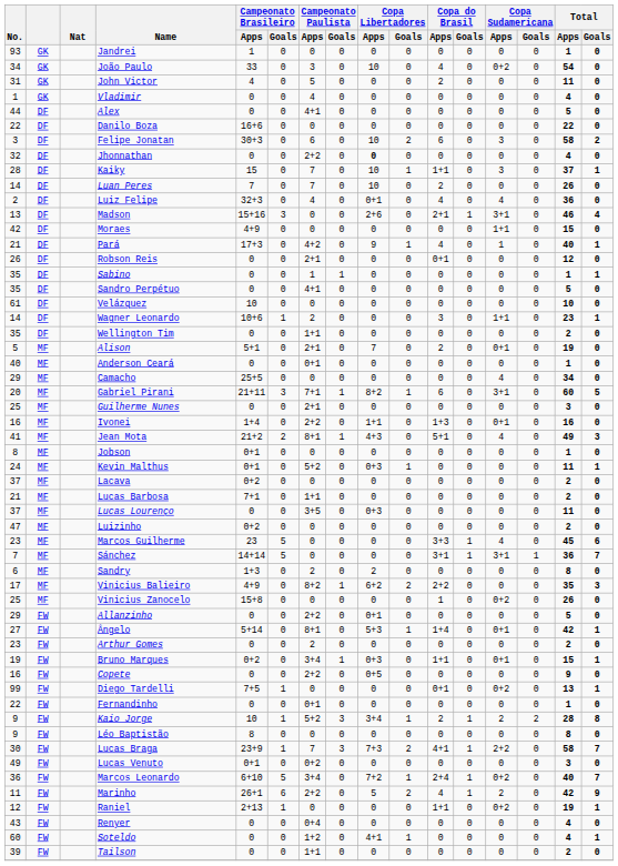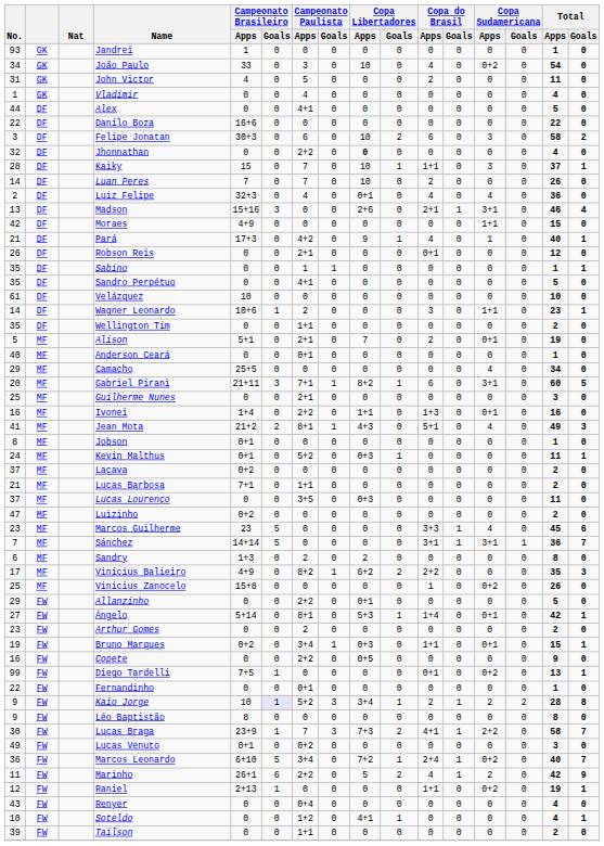 <table class="wikitable sortable" style="text-align:center">
 <tr>
 <th rowspan="2" width="20" valign="bottom">No.</th>
 <th rowspan="2" width="45" valign="bottom"></th>
 <th rowspan="2" width="45" valign="bottom">Nat</th>
 <th rowspan="2" width="200" valign="bottom">Name</th>
 <th colspan="2" width="85"><a href='#'>Campeonato Brasileiro</a></th>
 <th colspan="2" width="85"><a href='#'>Campeonato Paulista</a></th>
 <th colspan="2" width="85"><a href='#'>Copa Libertadores</a></th>
 <th colspan="2" width="85"><a href='#'>Copa do Brasil</a></th>
 <th colspan="2" width="85"><a href='#'>Copa Sudamericana</a></th>
 <th colspan="2" width="85">Total</th>
 </tr>
 <tr>
 <th>Apps</th>
 <th>Goals</th>
 <th>Apps</th>
 <th>Goals</th>
 <th>Apps</th>
 <th>Goals</th>
 <th>Apps</th>
 <th>Goals</th>
 <th>Apps</th>
 <th>Goals</th>
 <th>Apps</th>
 <th>Goals</th>
 </tr>
 <tr>
 <td>93</td>
 <td><a href='#'>GK</a></td>
 <td></td>
 <td align=left><a href='#'>Jandrei</a></td>
 <td>1</td>
 <td>0</td>
 <td>0</td>
 <td>0</td>
 <td>0</td>
 <td>0</td>
 <td>0</td>
 <td>0</td>
 <td>0</td>
 <td>0</td>
 <td><strong>1</strong></td>
 <td><strong>0</strong></td>
 </tr>
 <tr>
 <td>34</td>
 <td><a href='#'>GK</a></td>
 <td></td>
 <td align=left><a href='#'>João Paulo</a></td>
 <td>33</td>
 <td>0</td>
 <td>3</td>
 <td>0</td>
 <td>10</td>
 <td>0</td>
 <td>4</td>
 <td>0</td>
 <td>0+2</td>
 <td>0</td>
 <td><strong>54</strong></td>
 <td><strong>0</strong></td>
 </tr>
 <tr>
 <td>31</td>
 <td><a href='#'>GK</a></td>
 <td></td>
 <td align=left><a href='#'>John Victor</a></td>
 <td>4</td>
 <td>0</td>
 <td>5</td>
 <td>0</td>
 <td>0</td>
 <td>0</td>
 <td>2</td>
 <td>0</td>
 <td>0</td>
 <td>0</td>
 <td><strong>11</strong></td>
 <td><strong>0</strong></td>
 </tr>
 <tr>
 <td>1</td>
 <td><a href='#'>GK</a></td>
 <td></td>
 <td align=left><em><a href='#'>Vladimir</a></em></td>
 <td>0</td>
 <td>0</td>
 <td>4</td>
 <td>0</td>
 <td>0</td>
 <td>0</td>
 <td>0</td>
 <td>0</td>
 <td>0</td>
 <td>0</td>
 <td><strong>4</strong></td>
 <td><strong>0</strong></td>
 </tr>
 <tr>
 <td>44</td>
 <td><a href='#'>DF</a></td>
 <td></td>
 <td align=left><em><a href='#'>Alex</a></em></td>
 <td>0</td>
 <td>0</td>
 <td>4+1</td>
 <td>0</td>
 <td>0</td>
 <td>0</td>
 <td>0</td>
 <td>0</td>
 <td>0</td>
 <td>0</td>
 <td><strong>5</strong></td>
 <td><strong>0</strong></td>
 </tr>
 <tr>
 <td>22</td>
 <td><a href='#'>DF</a></td>
 <td></td>
 <td align=left><a href='#'>Danilo Boza</a></td>
 <td>16+6</td>
 <td>0</td>
 <td>0</td>
 <td>0</td>
 <td>0</td>
 <td>0</td>
 <td>0</td>
 <td>0</td>
 <td>0</td>
 <td>0</td>
 <td><strong>22</strong></td>
 <td><strong>0</strong></td>
 </tr>
 <tr>
 <td>3</td>
 <td><a href='#'>DF</a></td>
 <td></td>
 <td align=left><a href='#'>Felipe Jonatan</a></td>
 <td>30+3</td>
 <td>0</td>
 <td>6</td>
 <td>0</td>
 <td>10</td>
 <td>2</td>
 <td>6</td>
 <td>0</td>
 <td>3</td>
 <td>0</td>
 <td><strong>58</strong></td>
 <td><strong>2</strong></td>
 </tr>
 <tr>
 <td>32</td>
 <td><a href='#'>DF</a></td>
 <td></td>
 <td align=left><a href='#'>Jhonnathan</a></td>
 <td>0</td>
 <td>0</td>
 <td>2+2</td>
 <td>0</td>
 <td><strong>0</strong></td>
 <td>0</td>
 <td>0</td>
 <td>0</td>
 <td>0</td>
 <td>0</td>
 <td><strong>4</strong></td>
 <td><strong>0</strong></td>
 </tr>
 <tr>
 <td>28</td>
 <td><a href='#'>DF</a></td>
 <td></td>
 <td align=left><a href='#'>Kaiky</a></td>
 <td>15</td>
 <td>0</td>
 <td>7</td>
 <td>0</td>
 <td>10</td>
 <td>1</td>
 <td>1+1</td>
 <td>0</td>
 <td>3</td>
 <td>0</td>
 <td><strong>37</strong></td>
 <td><strong>1</strong></td>
 </tr>
 <tr>
 <td>14</td>
 <td><a href='#'>DF</a></td>
 <td></td>
 <td align=left><em><a href='#'>Luan Peres</a></em></td>
 <td>7</td>
 <td>0</td>
 <td>7</td>
 <td>0</td>
 <td>10</td>
 <td>0</td>
 <td>2</td>
 <td>0</td>
 <td>0</td>
 <td>0</td>
 <td><strong>26</strong></td>
 <td><strong>0</strong></td>
 </tr>
 <tr>
 <td>2</td>
 <td><a href='#'>DF</a></td>
 <td></td>
 <td align=left><a href='#'>Luiz Felipe</a></td>
 <td>32+3</td>
 <td>0</td>
 <td>4</td>
 <td>0</td>
 <td>0+1</td>
 <td>0</td>
 <td>4</td>
 <td>0</td>
 <td>4</td>
 <td>0</td>
 <td><strong>36</strong></td>
 <td><strong>0</strong></td>
 </tr>
 <tr>
 <td>13</td>
 <td><a href='#'>DF</a></td>
 <td></td>
 <td align=left><a href='#'>Madson</a></td>
 <td>15+16</td>
 <td>3</td>
 <td>0</td>
 <td>0</td>
 <td>2+6</td>
 <td>0</td>
 <td>2+1</td>
 <td>1</td>
 <td>3+1</td>
 <td>0</td>
 <td><strong>46</strong></td>
 <td><strong>4</strong></td>
 </tr>
 <tr>
 <td>42</td>
 <td><a href='#'>DF</a></td>
 <td></td>
 <td align=left><a href='#'>Moraes</a></td>
 <td>4+9</td>
 <td>0</td>
 <td>0</td>
 <td>0</td>
 <td>0</td>
 <td>0</td>
 <td>0</td>
 <td>0</td>
 <td>1+1</td>
 <td>0</td>
 <td><strong>15</strong></td>
 <td><strong>0</strong></td>
 </tr>
 <tr>
 <td>21</td>
 <td><a href='#'>DF</a></td>
 <td></td>
 <td align=left><a href='#'>Pará</a></td>
 <td>17+3</td>
 <td>0</td>
 <td>4+2</td>
 <td>0</td>
 <td>9</td>
 <td>1</td>
 <td>4</td>
 <td>0</td>
 <td>1</td>
 <td>0</td>
 <td><strong>40</strong></td>
 <td><strong>1</strong></td>
 </tr>
 <tr>
 <td>26</td>
 <td><a href='#'>DF</a></td>
 <td></td>
 <td align=left><a href='#'>Robson Reis</a></td>
 <td>0</td>
 <td>0</td>
 <td>2+1</td>
 <td>0</td>
 <td>0</td>
 <td>0</td>
 <td>0+1</td>
 <td>0</td>
 <td>0</td>
 <td>0</td>
 <td><strong>12</strong></td>
 <td><strong>0</strong></td>
 </tr>
 <tr>
 <td>35</td>
 <td><a href='#'>DF</a></td>
 <td></td>
 <td align=left><em><a href='#'>Sabino</a></em></td>
 <td>0</td>
 <td>0</td>
 <td>1</td>
 <td>1</td>
 <td>0</td>
 <td>0</td>
 <td>0</td>
 <td>0</td>
 <td>0</td>
 <td>0</td>
 <td><strong>1</strong></td>
 <td><strong>1</strong></td>
 </tr>
 <tr>
 <td>35</td>
 <td><a href='#'>DF</a></td>
 <td></td>
 <td align=left><a href='#'>Sandro Perpétuo</a></td>
 <td>0</td>
 <td>0</td>
 <td>4+1</td>
 <td>0</td>
 <td>0</td>
 <td>0</td>
 <td>0</td>
 <td>0</td>
 <td>0</td>
 <td>0</td>
 <td><strong>5</strong></td>
 <td><strong>0</strong></td>
 </tr>
 <tr>
 <td>61</td>
 <td><a href='#'>DF</a></td>
 <td></td>
 <td align=left><a href='#'>Velázquez</a></td>
 <td>10</td>
 <td>0</td>
 <td>0</td>
 <td>0</td>
 <td>0</td>
 <td>0</td>
 <td>0</td>
 <td>0</td>
 <td>0</td>
 <td>0</td>
 <td><strong>10</strong></td>
 <td><strong>0</strong></td>
 </tr>
 <tr>
 <td>14</td>
 <td><a href='#'>DF</a></td>
 <td></td>
 <td align=left><a href='#'>Wagner Leonardo</a></td>
 <td>10+6</td>
 <td>1</td>
 <td>2</td>
 <td>0</td>
 <td>0</td>
 <td>0</td>
 <td>3</td>
 <td>0</td>
 <td>1+1</td>
 <td>0</td>
 <td><strong>23</strong></td>
 <td><strong>1</strong></td>
 </tr>
 <tr>
 <td>35</td>
 <td><a href='#'>DF</a></td>
 <td></td>
 <td align=left><a href='#'>Wellington Tim</a></td>
 <td>0</td>
 <td>0</td>
 <td>1+1</td>
 <td>0</td>
 <td>0</td>
 <td>0</td>
 <td>0</td>
 <td>0</td>
 <td>0</td>
 <td>0</td>
 <td><strong>2</strong></td>
 <td><strong>0</strong></td>
 </tr>
 <tr>
 <td>5</td>
 <td><a href='#'>MF</a></td>
 <td></td>
 <td align=left><em><a href='#'>Alison</a></em></td>
 <td>5+1</td>
 <td>0</td>
 <td>2+1</td>
 <td>0</td>
 <td>7</td>
 <td>0</td>
 <td>2</td>
 <td>0</td>
 <td>0+1</td>
 <td>0</td>
 <td><strong>19</strong></td>
 <td><strong>0</strong></td>
 </tr>
 <tr>
 <td>40</td>
 <td><a href='#'>MF</a></td>
 <td></td>
 <td align=left><a href='#'>Anderson Ceará</a></td>
 <td>0</td>
 <td>0</td>
 <td>0+1</td>
 <td>0</td>
 <td>0</td>
 <td>0</td>
 <td>0</td>
 <td>0</td>
 <td>0</td>
 <td>0</td>
 <td><strong>1</strong></td>
 <td><strong>0</strong></td>
 </tr>
 <tr>
 <td>29</td>
 <td><a href='#'>MF</a></td>
 <td></td>
 <td align=left><a href='#'>Camacho</a></td>
 <td>25+5</td>
 <td>0</td>
 <td>0</td>
 <td>0</td>
 <td>0</td>
 <td>0</td>
 <td>0</td>
 <td>0</td>
 <td>4</td>
 <td>0</td>
 <td><strong>34</strong></td>
 <td><strong>0</strong></td>
 </tr>
 <tr>
 <td>20</td>
 <td><a href='#'>MF</a></td>
 <td></td>
 <td align=left><a href='#'>Gabriel Pirani</a></td>
 <td>21+11</td>
 <td>3</td>
 <td>7+1</td>
 <td>1</td>
 <td>8+2</td>
 <td>1</td>
 <td>6</td>
 <td>0</td>
 <td>3+1</td>
 <td>0</td>
 <td><strong>60</strong></td>
 <td><strong>5</strong></td>
 </tr>
 <tr>
 <td>25</td>
 <td><a href='#'>MF</a></td>
 <td></td>
 <td align=left><em><a href='#'>Guilherme Nunes</a></em></td>
 <td>0</td>
 <td>0</td>
 <td>2+1</td>
 <td>0</td>
 <td>0</td>
 <td>0</td>
 <td>0</td>
 <td>0</td>
 <td>0</td>
 <td>0</td>
 <td><strong>3</strong></td>
 <td><strong>0</strong></td>
 </tr>
 <tr>
 <td>16</td>
 <td><a href='#'>MF</a></td>
 <td></td>
 <td align=left><a href='#'>Ivonei</a></td>
 <td>1+4</td>
 <td>0</td>
 <td>2+2</td>
 <td>0</td>
 <td>1+1</td>
 <td>0</td>
 <td>1+3</td>
 <td>0</td>
 <td>0+1</td>
 <td>0</td>
 <td><strong>16</strong></td>
 <td><strong>0</strong></td>
 </tr>
 <tr>
 <td>41</td>
 <td><a href='#'>MF</a></td>
 <td></td>
 <td align=left><a href='#'>Jean Mota</a></td>
 <td>21+2</td>
 <td>2</td>
 <td>8+1</td>
 <td>1</td>
 <td>4+3</td>
 <td>0</td>
 <td>5+1</td>
 <td>0</td>
 <td>4</td>
 <td>0</td>
 <td><strong>49</strong></td>
 <td><strong>3</strong></td>
 </tr>
 <tr>
 <td>8</td>
 <td><a href='#'>MF</a></td>
 <td></td>
 <td align=left><a href='#'>Jobson</a></td>
 <td>0+1</td>
 <td>0</td>
 <td>0</td>
 <td>0</td>
 <td>0</td>
 <td>0</td>
 <td>0</td>
 <td>0</td>
 <td>0</td>
 <td>0</td>
 <td><strong>1</strong></td>
 <td><strong>0</strong></td>
 </tr>
 <tr>
 <td>24</td>
 <td><a href='#'>MF</a></td>
 <td></td>
 <td align=left><a href='#'>Kevin Malthus</a></td>
 <td>0+1</td>
 <td>0</td>
 <td>5+2</td>
 <td>0</td>
 <td>0+3</td>
 <td>1</td>
 <td>0</td>
 <td>0</td>
 <td>0</td>
 <td>0</td>
 <td><strong>11</strong></td>
 <td><strong>1</strong></td>
 </tr>
 <tr>
 <td>37</td>
 <td><a href='#'>MF</a></td>
 <td></td>
 <td align=left><a href='#'>Lacava</a></td>
 <td>0+2</td>
 <td>0</td>
 <td>0</td>
 <td>0</td>
 <td>0</td>
 <td>0</td>
 <td>0</td>
 <td>0</td>
 <td>0</td>
 <td>0</td>
 <td><strong>2</strong></td>
 <td><strong>0</strong></td>
 </tr>
 <tr>
 <td>21</td>
 <td><a href='#'>MF</a></td>
 <td></td>
 <td align=left><a href='#'>Lucas Barbosa</a></td>
 <td>7+1</td>
 <td>0</td>
 <td>1+1</td>
 <td>0</td>
 <td>0</td>
 <td>0</td>
 <td>0</td>
 <td>0</td>
 <td>0</td>
 <td>0</td>
 <td><strong>2</strong></td>
 <td><strong>0</strong></td>
 </tr>
 <tr>
 <td>37</td>
 <td><a href='#'>MF</a></td>
 <td></td>
 <td align=left><em><a href='#'>Lucas Lourenço</a></em></td>
 <td>0</td>
 <td>0</td>
 <td>3+5</td>
 <td>0</td>
 <td>0+3</td>
 <td>0</td>
 <td>0</td>
 <td>0</td>
 <td>0</td>
 <td>0</td>
 <td><strong>11</strong></td>
 <td><strong>0</strong></td>
 </tr>
 <tr>
 <td>47</td>
 <td><a href='#'>MF</a></td>
 <td></td>
 <td align=left><a href='#'>Luizinho</a></td>
 <td>0+2</td>
 <td>0</td>
 <td>0</td>
 <td>0</td>
 <td>0</td>
 <td>0</td>
 <td>0</td>
 <td>0</td>
 <td>0</td>
 <td>0</td>
 <td><strong>2</strong></td>
 <td><strong>0</strong></td>
 </tr>
 <tr>
 <td>23</td>
 <td><a href='#'>MF</a></td>
 <td></td>
 <td align=left><a href='#'>Marcos Guilherme</a></td>
 <td>23</td>
 <td>5</td>
 <td>0</td>
 <td>0</td>
 <td>0</td>
 <td>0</td>
 <td>3+3</td>
 <td>1</td>
 <td>4</td>
 <td>0</td>
 <td><strong>45</strong></td>
 <td><strong>6</strong></td>
 </tr>
 <tr>
 <td>7</td>
 <td><a href='#'>MF</a></td>
 <td></td>
 <td align=left><a href='#'>Sánchez</a></td>
 <td>14+14</td>
 <td>5</td>
 <td>0</td>
 <td>0</td>
 <td>0</td>
 <td>0</td>
 <td>3+1</td>
 <td>1</td>
 <td>3+1</td>
 <td>1</td>
 <td><strong>36</strong></td>
 <td><strong>7</strong></td>
 </tr>
 <tr>
 <td>6</td>
 <td><a href='#'>MF</a></td>
 <td></td>
 <td align=left><a href='#'>Sandry</a></td>
 <td>1+3</td>
 <td>0</td>
 <td>2</td>
 <td>0</td>
 <td>2</td>
 <td>0</td>
 <td>0</td>
 <td>0</td>
 <td>0</td>
 <td>0</td>
 <td><strong>8</strong></td>
 <td><strong>0</strong></td>
 </tr>
 <tr>
 <td>17</td>
 <td><a href='#'>MF</a></td>
 <td></td>
 <td align=left><a href='#'>Vinicius Balieiro</a></td>
 <td>4+9</td>
 <td>0</td>
 <td>8+2</td>
 <td>1</td>
 <td>6+2</td>
 <td>2</td>
 <td>2+2</td>
 <td>0</td>
 <td>0</td>
 <td>0</td>
 <td><strong>35</strong></td>
 <td><strong>3</strong></td>
 </tr>
 <tr>
 <td>25</td>
 <td><a href='#'>MF</a></td>
 <td></td>
 <td align=left><a href='#'>Vinicius Zanocelo</a></td>
 <td>15+8</td>
 <td>0</td>
 <td>0</td>
 <td>0</td>
 <td>0</td>
 <td>0</td>
 <td>1</td>
 <td>0</td>
 <td>0+2</td>
 <td>0</td>
 <td><strong>26</strong></td>
 <td><strong>0</strong></td>
 </tr>
 <tr>
 <td>29</td>
 <td><a href='#'>FW</a></td>
 <td></td>
 <td align=left><em><a href='#'>Allanzinho</a></em></td>
 <td>0</td>
 <td>0</td>
 <td>2+2</td>
 <td>0</td>
 <td>0+1</td>
 <td>0</td>
 <td>0</td>
 <td>0</td>
 <td>0</td>
 <td>0</td>
 <td><strong>5</strong></td>
 <td><strong>0</strong></td>
 </tr>
 <tr>
 <td>27</td>
 <td><a href='#'>FW</a></td>
 <td></td>
 <td align=left><a href='#'>Ângelo</a></td>
 <td>5+14</td>
 <td>0</td>
 <td>8+1</td>
 <td>0</td>
 <td>5+3</td>
 <td>1</td>
 <td>1+4</td>
 <td>0</td>
 <td>0+1</td>
 <td>0</td>
 <td><strong>42</strong></td>
 <td><strong>1</strong></td>
 </tr>
 <tr>
 <td>23</td>
 <td><a href='#'>FW</a></td>
 <td></td>
 <td align=left><em><a href='#'>Arthur Gomes</a></em></td>
 <td>0</td>
 <td>0</td>
 <td>2</td>
 <td>0</td>
 <td>0</td>
 <td>0</td>
 <td>0</td>
 <td>0</td>
 <td>0</td>
 <td>0</td>
 <td><strong>2</strong></td>
 <td><strong>0</strong></td>
 </tr>
 <tr>
 <td>19</td>
 <td><a href='#'>FW</a></td>
 <td></td>
 <td align=left><a href='#'>Bruno Marques</a></td>
 <td>0+2</td>
 <td>0</td>
 <td>3+4</td>
 <td>1</td>
 <td>0+3</td>
 <td>0</td>
 <td>1+1</td>
 <td>0</td>
 <td>0+1</td>
 <td>0</td>
 <td><strong>15</strong></td>
 <td><strong>1</strong></td>
 </tr>
 <tr>
 <td>16</td>
 <td><a href='#'>FW</a></td>
 <td></td>
 <td align=left><em><a href='#'>Copete</a></em></td>
 <td>0</td>
 <td>0</td>
 <td>2+2</td>
 <td>0</td>
 <td>0+5</td>
 <td>0</td>
 <td>0</td>
 <td>0</td>
 <td>0</td>
 <td>0</td>
 <td><strong>9</strong></td>
 <td><strong>0</strong></td>
 </tr>
 <tr>
 <td>99</td>
 <td><a href='#'>FW</a></td>
 <td></td>
 <td align=left><a href='#'>Diego Tardelli</a></td>
 <td>7+5</td>
 <td>1</td>
 <td>0</td>
 <td>0</td>
 <td>0</td>
 <td>0</td>
 <td>0+1</td>
 <td>0</td>
 <td>0+2</td>
 <td>0</td>
 <td><strong>13</strong></td>
 <td><strong>1</strong></td>
 </tr>
 <tr>
 <td>22</td>
 <td><a href='#'>FW</a></td>
 <td></td>
 <td align=left><a href='#'>Fernandinho</a></td>
 <td>0</td>
 <td>0</td>
 <td>0+1</td>
 <td>0</td>
 <td>0</td>
 <td>0</td>
 <td>0</td>
 <td>0</td>
 <td>0</td>
 <td>0</td>
 <td><strong>1</strong></td>
 <td><strong>0</strong></td>
 </tr>
 <tr>
 <td>9</td>
 <td><a href='#'>FW</a></td>
 <td></td>
 <td align=left><em><a href='#'>Kaio Jorge</a></em></td>
 <td>10</td>
-<td>1</td>
+<td style="background: lavender;">1</td>
 <td>5+2</td>
 <td>3</td>
 <td>3+4</td>
 <td>1</td>
 <td>2</td>
 <td>1</td>
 <td>2</td>
 <td>2</td>
 <td><strong>28</strong></td>
 <td><strong>8</strong></td>
 </tr>
 <tr>
 <td>9</td>
 <td><a href='#'>FW</a></td>
 <td></td>
 <td align=left><a href='#'>Léo Baptistão</a></td>
 <td>8</td>
 <td>0</td>
 <td>0</td>
 <td>0</td>
 <td>0</td>
 <td>0</td>
 <td>0</td>
 <td>0</td>
 <td>0</td>
 <td>0</td>
 <td><strong>8</strong></td>
 <td><strong>0</strong></td>
 </tr>
 <tr>
 <td>30</td>
 <td><a href='#'>FW</a></td>
 <td></td>
 <td align=left><a href='#'>Lucas Braga</a></td>
 <td>23+9</td>
 <td>1</td>
 <td>7</td>
 <td>3</td>
 <td>7+3</td>
 <td>2</td>
 <td>4+1</td>
 <td>1</td>
 <td>2+2</td>
 <td>0</td>
 <td><strong>58</strong></td>
 <td><strong>7</strong></td>
 </tr>
 <tr>
 <td>49</td>
 <td><a href='#'>FW</a></td>
 <td></td>
 <td align=left><a href='#'>Lucas Venuto</a></td>
 <td>0+1</td>
 <td>0</td>
 <td>0+2</td>
 <td>0</td>
 <td>0</td>
 <td>0</td>
 <td>0</td>
 <td>0</td>
 <td>0</td>
 <td>0</td>
 <td><strong>3</strong></td>
 <td><strong>0</strong></td>
 </tr>
 <tr>
 <td>36</td>
 <td><a href='#'>FW</a></td>
 <td></td>
 <td align=left><a href='#'>Marcos Leonardo</a></td>
 <td>6+10</td>
 <td>5</td>
 <td>3+4</td>
 <td>0</td>
 <td>7+2</td>
 <td>1</td>
 <td>2+4</td>
 <td>1</td>
 <td>0+2</td>
 <td>0</td>
 <td><strong>40</strong></td>
 <td><strong>7</strong></td>
 </tr>
 <tr>
 <td>11</td>
 <td><a href='#'>FW</a></td>
 <td></td>
 <td align=left><a href='#'>Marinho</a></td>
 <td>26+1</td>
 <td>6</td>
 <td>2+2</td>
 <td>0</td>
 <td>5</td>
 <td>2</td>
 <td>4</td>
 <td>1</td>
 <td>2</td>
 <td>0</td>
 <td><strong>42</strong></td>
 <td><strong>9</strong></td>
 </tr>
 <tr>
 <td>12</td>
 <td><a href='#'>FW</a></td>
 <td></td>
 <td align=left><a href='#'>Raniel</a></td>
 <td>2+13</td>
 <td>1</td>
 <td>0</td>
 <td>0</td>
 <td>0</td>
 <td>0</td>
 <td>1+1</td>
 <td>0</td>
 <td>0+2</td>
 <td>0</td>
 <td><strong>19</strong></td>
 <td><strong>1</strong></td>
 </tr>
 <tr>
 <td>43</td>
 <td><a href='#'>FW</a></td>
 <td></td>
 <td align=left><a href='#'>Renyer</a></td>
 <td>0</td>
 <td>0</td>
 <td>0+4</td>
 <td>0</td>
 <td>0</td>
 <td>0</td>
 <td>0</td>
 <td>0</td>
 <td>0</td>
 <td>0</td>
 <td><strong>4</strong></td>
 <td><strong>0</strong></td>
 </tr>
 <tr>
-<td>60</td>
+<td>10</td>
 <td><a href='#'>FW</a></td>
 <td></td>
 <td align=left><em><a href='#'>Soteldo</a></em></td>
 <td>0</td>
 <td>0</td>
 <td>1+2</td>
 <td>0</td>
 <td>4+1</td>
 <td>1</td>
 <td>0</td>
 <td>0</td>
 <td>0</td>
 <td>0</td>
 <td><strong>4</strong></td>
 <td><strong>1</strong></td>
 </tr>
 <tr>
 <td>39</td>
 <td><a href='#'>FW</a></td>
 <td></td>
 <td align=left><em><a href='#'>Tailson</a></em></td>
 <td>0</td>
 <td>0</td>
 <td>1+1</td>
 <td>0</td>
 <td>0</td>
 <td>0</td>
 <td>0</td>
 <td>0</td>
 <td>0</td>
 <td>0</td>
 <td><strong>2</strong></td>
 <td><strong>0</strong></td>
 </tr>
 <tr>
 </tr>
 </table>
